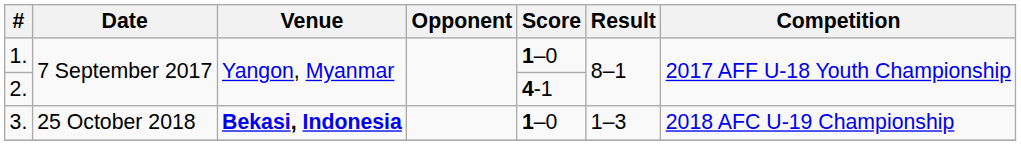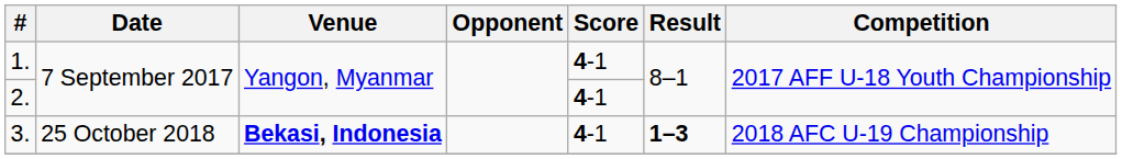 <table class="wikitable">
 <tr>
 <th>#</th>
 <th>Date</th>
 <th>Venue</th>
 <th>Opponent</th>
 <th>Score</th>
 <th>Result</th>
 <th>Competition</th>
 </tr>
 <tr>
 <td>1.</td>
 <td rowspan="2">7 September 2017</td>
 <td rowspan="2"><a href='#'>Yangon</a>, <a href='#'>Myanmar</a></td>
 <td rowspan="2"></td>
-<td><strong>1</strong>–0</td>
+<td><strong>4</strong>-1</td>
 <td rowspan="2">8–1</td>
 <td rowspan="2"><a href='#'>2017 AFF U-18 Youth Championship</a></td>
 </tr>
 <tr>
 <td>2.</td>
 <td><strong>4</strong>-1</td>
 </tr>
 <tr>
 <td>3.</td>
 <td>25 October 2018</td>
 <td><strong><a href='#'>Bekasi</a>, <a href='#'>Indonesia</a></strong></td>
 <td></td>
-<td><strong>1</strong>–0</td>
-<td>1–3</td>
+<td><strong>4</strong>-1</td>
+<td><strong>1–3</strong></td>
 <td><a href='#'>2018 AFC U-19 Championship</a></td>
 </tr>
 <tr>
 </tr>
 </table>
